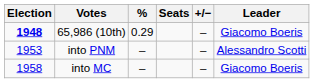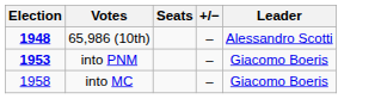 <table class=wikitable style=text-align:center>
 <tr>
 <th>Election</th>
 <th>Votes</th>
-<th>%</th>
 <th>Seats</th>
 <th>+/−</th>
 <th>Leader</th>
 </tr>
 <tr>
 <td><strong><a href='#'>1948</a></strong></td>
 <td>65,986 (10th)</td>
-<td>0.29</td>
+<td></td>
+<td>–</td>
+<td><a href='#'>Alessandro Scotti</a></td>
+</tr>
+<tr>
+<td><strong><a href='#'>1953</a></strong></td>
+<td>into <a href='#'>PNM</a></td>
 <td></td>
 <td>–</td>
 <td><a href='#'>Giacomo Boeris</a></td>
 </tr>
 <tr>
-<td><a href='#'>1953</a></td>
-<td>into <a href='#'>PNM</a></td>
-<td>–</td>
-<td></td>
-<td>–</td>
-<td><a href='#'>Alessandro Scotti</a></td>
-</tr>
-<tr>
 <td><a href='#'>1958</a></td>
 <td>into <a href='#'>MC</a></td>
-<td>–</td>
 <td></td>
 <td>–</td>
 <td><a href='#'>Giacomo Boeris</a></td>
 </tr>
 </table>
